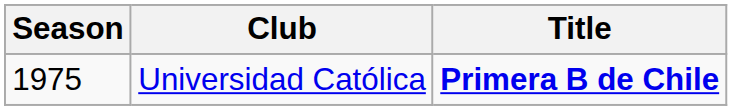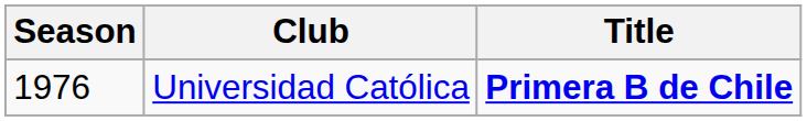 <table class="wikitable">
 <tr>
 <th>Season</th>
 <th>Club</th>
 <th>Title</th>
 </tr>
 <tr>
-<td>1975</td>
+<td>1976</td>
 <td><a href='#'>Universidad Católica</a></td>
 <td><strong><a href='#'>Primera B de Chile</a></strong></td>
 </tr>
 </table>
